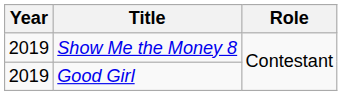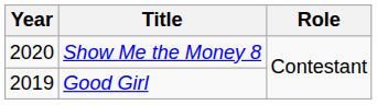 <table class="wikitable">
 <tr>
 <th>Year</th>
 <th>Title</th>
 <th>Role</th>
 </tr>
 <tr>
-<td>2019</td>
+<td>2020</td>
 <td><em><a href='#'>Show Me the Money 8</a></em></td>
 <td rowspan="2">Contestant</td>
 </tr>
 <tr>
 <td>2019</td>
 <td><em><a href='#'>Good Girl</a></em></td>
 </tr>
 </table>
